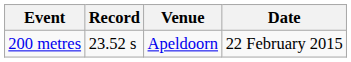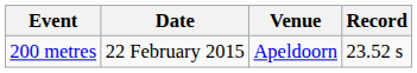 <table class="wikitable">
 <tr>
 <th>Event</th>
+<th>Date</th>
+<th>Venue</th>
 <th>Record</th>
-<th>Venue</th>
-<th>Date</th>
 </tr>
 <tr>
 <td><a href='#'>200 metres</a></td>
+<td>22 February 2015</td>
+<td><a href='#'>Apeldoorn</a></td>
 <td>23.52 s</td>
-<td><a href='#'>Apeldoorn</a></td>
-<td>22 February 2015</td>
 </tr>
 </table>
